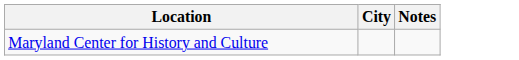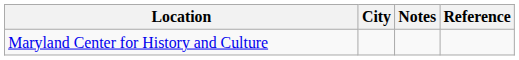 <table class="wikitable">
 <tr>
 <th width="350">Location</th>
 <th>City</th>
 <th>Notes</th>
+<th>Reference</th>
 </tr>
 <tr>
 <td><a href='#'>Maryland Center for History and Culture</a></td>
 <td></td>
 <td></td>
+<td></td>
 </tr>
 </table>
